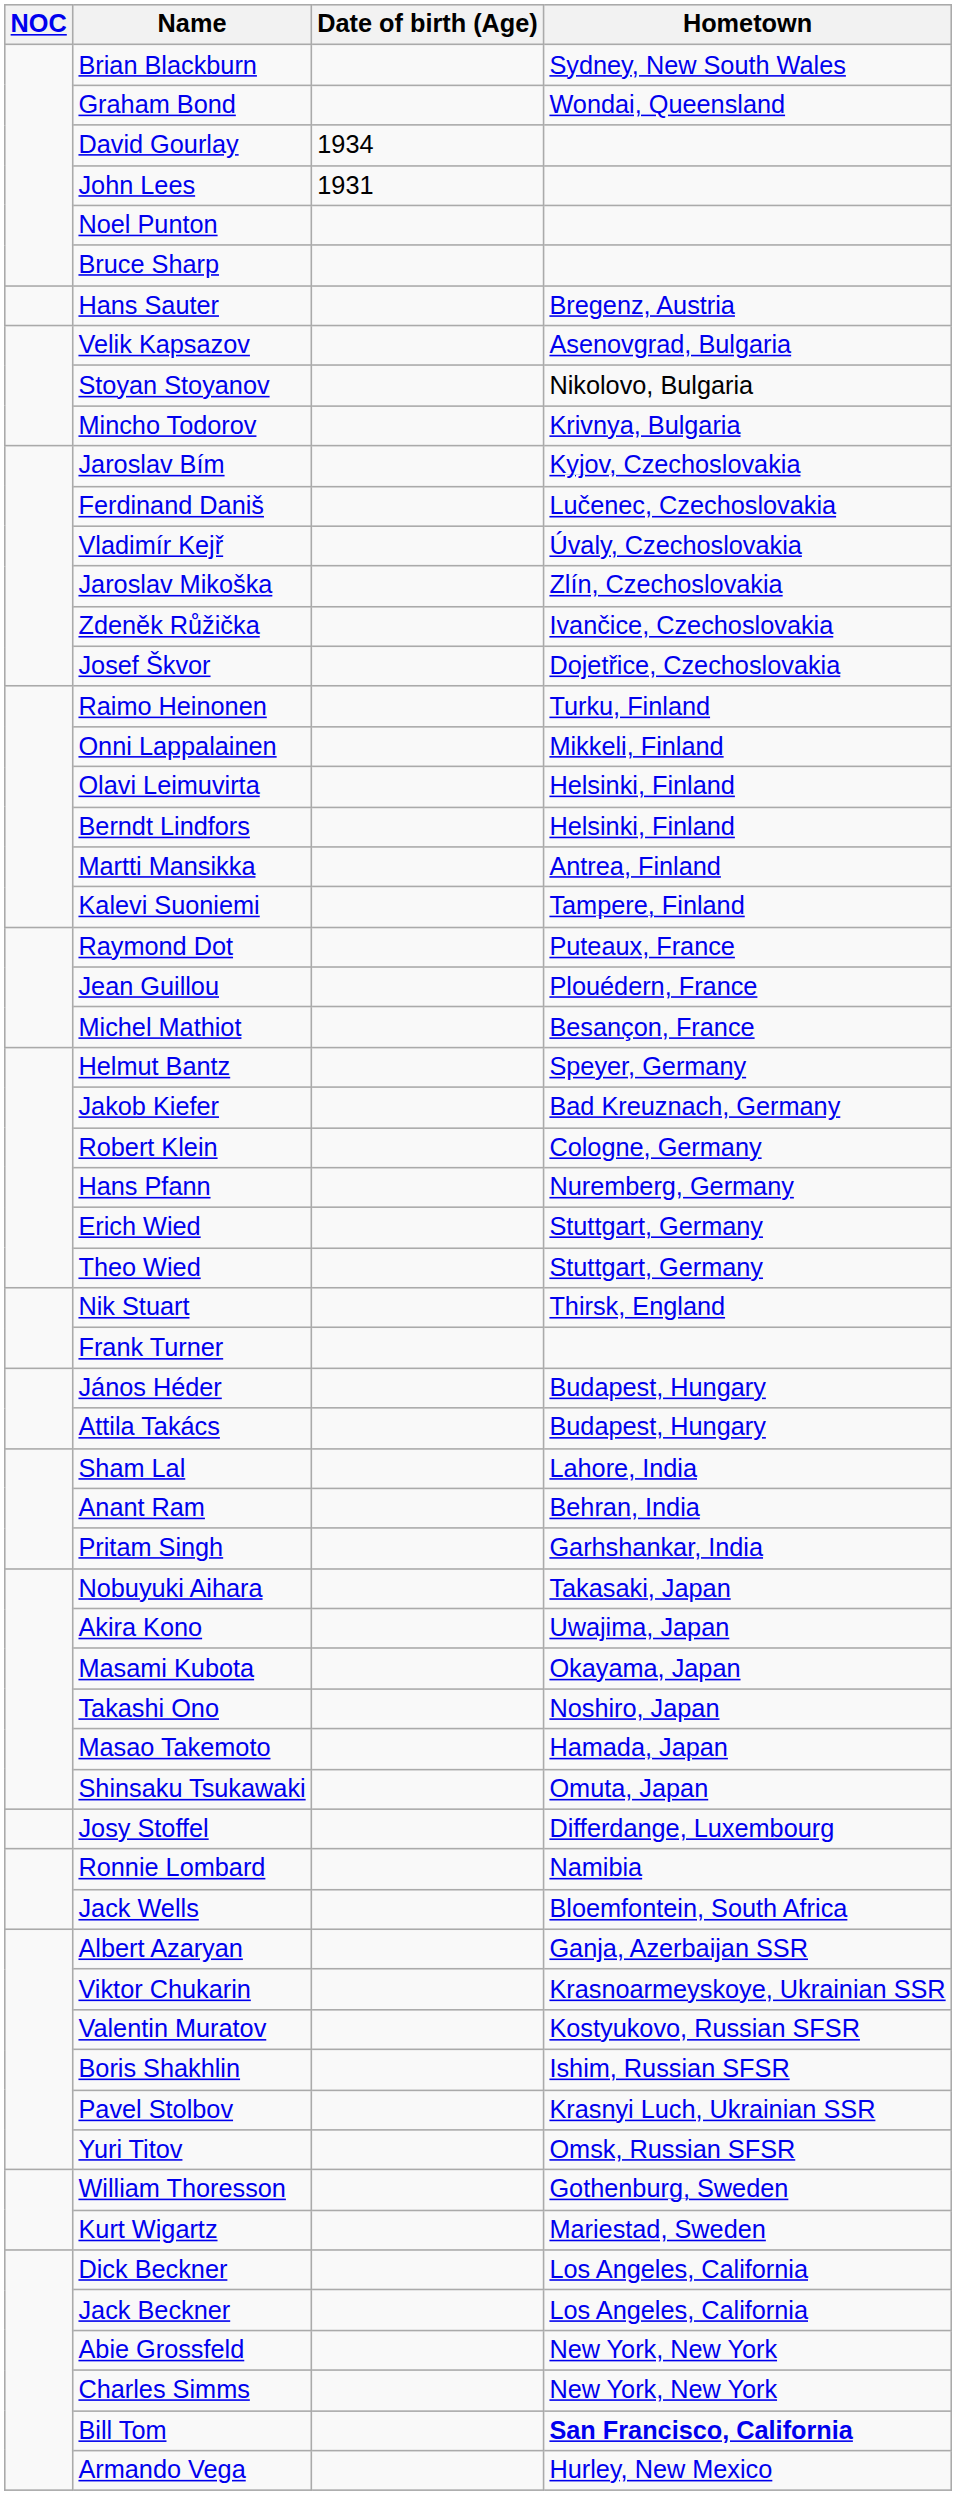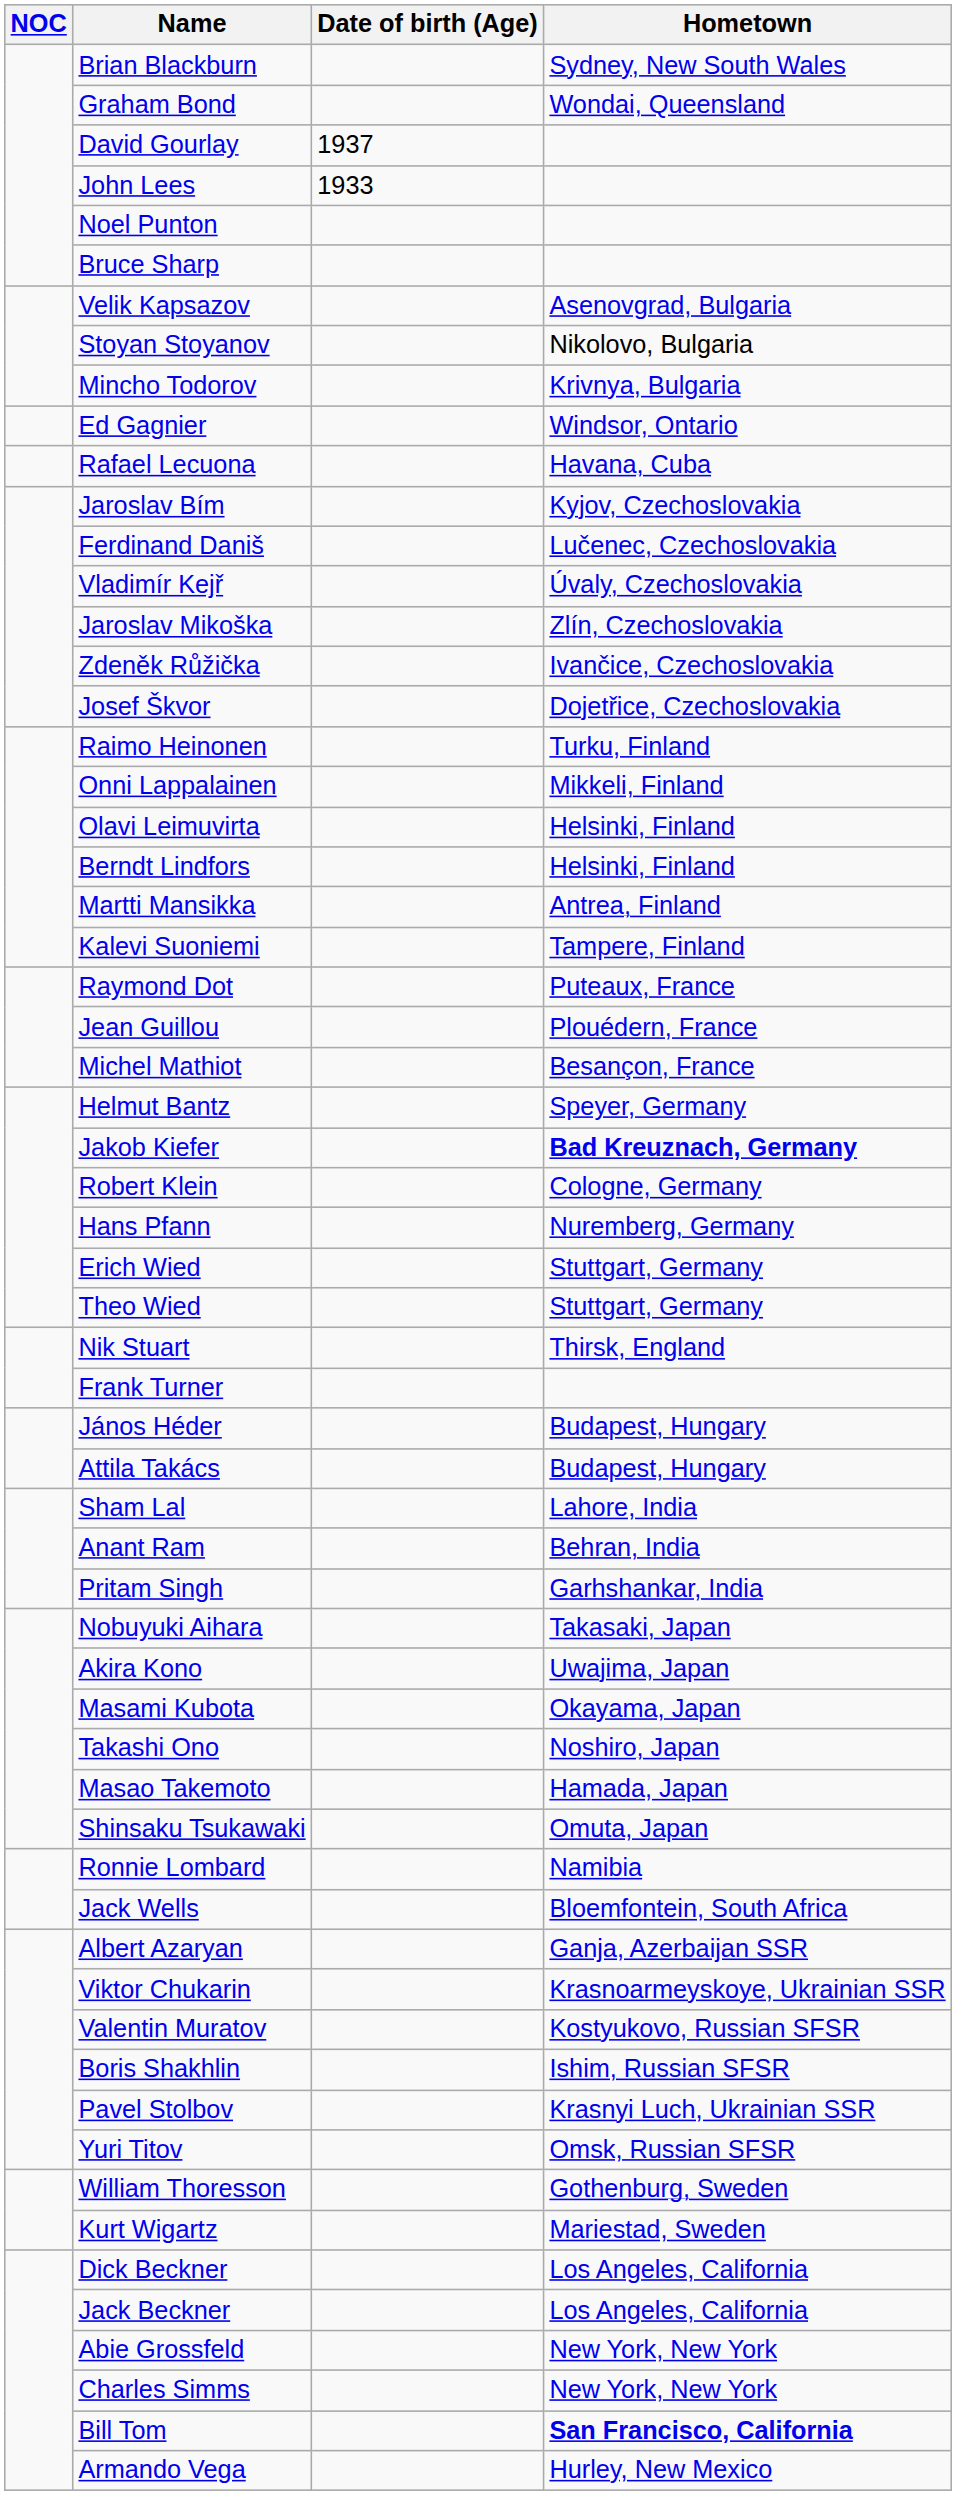 <table class="wikitable sortable">
 <tr>
 <th><a href='#'>NOC</a></th>
 <th>Name</th>
 <th>Date of birth (Age)</th>
 <th>Hometown</th>
 </tr>
 <tr>
 <td rowspan="6"></td>
 <td><a href='#'>Brian Blackburn</a></td>
 <td></td>
 <td><a href='#'>Sydney, New South Wales</a></td>
 </tr>
 <tr>
 <td><a href='#'>Graham Bond</a></td>
 <td></td>
 <td><a href='#'>Wondai, Queensland</a></td>
 </tr>
 <tr>
 <td><a href='#'>David Gourlay</a></td>
-<td>1934</td>
+<td>1937</td>
 <td></td>
 </tr>
 <tr>
 <td><a href='#'>John Lees</a></td>
-<td>1931</td>
+<td>1933</td>
 <td></td>
 </tr>
 <tr>
 <td><a href='#'>Noel Punton</a></td>
 <td></td>
 <td></td>
 </tr>
 <tr>
 <td><a href='#'>Bruce Sharp</a></td>
 <td></td>
 <td></td>
-</tr>
-<tr>
-<td></td>
-<td><a href='#'>Hans Sauter</a></td>
-<td></td>
-<td><a href='#'>Bregenz, Austria</a></td>
 </tr>
 <tr>
 <td rowspan="3"></td>
 <td><a href='#'>Velik Kapsazov</a></td>
 <td></td>
 <td><a href='#'>Asenovgrad, Bulgaria</a></td>
 </tr>
 <tr>
 <td><a href='#'>Stoyan Stoyanov</a></td>
 <td></td>
 <td>Nikolovo, Bulgaria</td>
 </tr>
 <tr>
 <td><a href='#'>Mincho Todorov</a></td>
 <td></td>
 <td><a href='#'>Krivnya, Bulgaria</a></td>
+</tr>
+<tr>
+<td></td>
+<td><a href='#'>Ed Gagnier</a></td>
+<td></td>
+<td><a href='#'>Windsor, Ontario</a></td>
+</tr>
+<tr>
+<td></td>
+<td><a href='#'>Rafael Lecuona</a></td>
+<td></td>
+<td><a href='#'>Havana, Cuba</a></td>
 </tr>
 <tr>
 <td rowspan="6"></td>
 <td><a href='#'>Jaroslav Bím</a></td>
 <td></td>
 <td><a href='#'>Kyjov, Czechoslovakia</a></td>
 </tr>
 <tr>
 <td><a href='#'>Ferdinand Daniš</a></td>
 <td></td>
 <td><a href='#'>Lučenec, Czechoslovakia</a></td>
 </tr>
 <tr>
 <td><a href='#'>Vladimír Kejř</a></td>
 <td></td>
 <td><a href='#'>Úvaly, Czechoslovakia</a></td>
 </tr>
 <tr>
 <td><a href='#'>Jaroslav Mikoška</a></td>
 <td></td>
 <td><a href='#'>Zlín, Czechoslovakia</a></td>
 </tr>
 <tr>
 <td><a href='#'>Zdeněk Růžička</a></td>
 <td></td>
 <td><a href='#'>Ivančice, Czechoslovakia</a></td>
 </tr>
 <tr>
 <td><a href='#'>Josef Škvor</a></td>
 <td></td>
 <td><a href='#'>Dojetřice, Czechoslovakia</a></td>
 </tr>
 <tr>
 <td rowspan="6"></td>
 <td><a href='#'>Raimo Heinonen</a></td>
 <td></td>
 <td><a href='#'>Turku, Finland</a></td>
 </tr>
 <tr>
 <td><a href='#'>Onni Lappalainen</a></td>
 <td></td>
 <td><a href='#'>Mikkeli, Finland</a></td>
 </tr>
 <tr>
 <td><a href='#'>Olavi Leimuvirta</a></td>
 <td></td>
 <td><a href='#'>Helsinki, Finland</a></td>
 </tr>
 <tr>
 <td><a href='#'>Berndt Lindfors</a></td>
 <td></td>
 <td><a href='#'>Helsinki, Finland</a></td>
 </tr>
 <tr>
 <td><a href='#'>Martti Mansikka</a></td>
 <td></td>
 <td><a href='#'>Antrea, Finland</a></td>
 </tr>
 <tr>
 <td><a href='#'>Kalevi Suoniemi</a></td>
 <td></td>
 <td><a href='#'>Tampere, Finland</a></td>
 </tr>
 <tr>
 <td rowspan="3"></td>
 <td><a href='#'>Raymond Dot</a></td>
 <td></td>
 <td><a href='#'>Puteaux, France</a></td>
 </tr>
 <tr>
 <td><a href='#'>Jean Guillou</a></td>
 <td></td>
 <td><a href='#'>Plouédern, France</a></td>
 </tr>
 <tr>
 <td><a href='#'>Michel Mathiot</a></td>
 <td></td>
 <td><a href='#'>Besançon, France</a></td>
 </tr>
 <tr>
 <td rowspan="6"></td>
 <td><a href='#'>Helmut Bantz</a></td>
 <td></td>
 <td><a href='#'>Speyer, Germany</a></td>
 </tr>
 <tr>
 <td><a href='#'>Jakob Kiefer</a></td>
 <td></td>
-<td><a href='#'>Bad Kreuznach, Germany</a></td>
+<td><strong><a href='#'>Bad Kreuznach, Germany</a></strong></td>
 </tr>
 <tr>
 <td><a href='#'>Robert Klein</a></td>
 <td></td>
 <td><a href='#'>Cologne, Germany</a></td>
 </tr>
 <tr>
 <td><a href='#'>Hans Pfann</a></td>
 <td></td>
 <td><a href='#'>Nuremberg, Germany</a></td>
 </tr>
 <tr>
 <td><a href='#'>Erich Wied</a></td>
 <td></td>
 <td><a href='#'>Stuttgart, Germany</a></td>
 </tr>
 <tr>
 <td><a href='#'>Theo Wied</a></td>
 <td></td>
 <td><a href='#'>Stuttgart, Germany</a></td>
 </tr>
 <tr>
 <td rowspan="2"></td>
 <td><a href='#'>Nik Stuart</a></td>
 <td></td>
 <td><a href='#'>Thirsk, England</a></td>
 </tr>
 <tr>
 <td><a href='#'>Frank Turner</a></td>
 <td></td>
 <td></td>
 </tr>
 <tr>
 <td rowspan="2"></td>
 <td><a href='#'>János Héder</a></td>
 <td></td>
 <td><a href='#'>Budapest, Hungary</a></td>
 </tr>
 <tr>
 <td><a href='#'>Attila Takács</a></td>
 <td></td>
 <td><a href='#'>Budapest, Hungary</a></td>
 </tr>
 <tr>
 <td rowspan="3"></td>
 <td><a href='#'>Sham Lal</a></td>
 <td></td>
 <td><a href='#'>Lahore, India</a></td>
 </tr>
 <tr>
 <td><a href='#'>Anant Ram</a></td>
 <td></td>
 <td><a href='#'>Behran, India</a></td>
 </tr>
 <tr>
 <td><a href='#'>Pritam Singh</a></td>
 <td></td>
 <td><a href='#'>Garhshankar, India</a></td>
 </tr>
 <tr>
 <td rowspan="6"></td>
 <td><a href='#'>Nobuyuki Aihara</a></td>
 <td></td>
 <td><a href='#'>Takasaki, Japan</a></td>
 </tr>
 <tr>
 <td><a href='#'>Akira Kono</a></td>
 <td></td>
 <td><a href='#'>Uwajima, Japan</a></td>
 </tr>
 <tr>
 <td><a href='#'>Masami Kubota</a></td>
 <td></td>
 <td><a href='#'>Okayama, Japan</a></td>
 </tr>
 <tr>
 <td><a href='#'>Takashi Ono</a></td>
 <td></td>
 <td><a href='#'>Noshiro, Japan</a></td>
 </tr>
 <tr>
 <td><a href='#'>Masao Takemoto</a></td>
 <td></td>
 <td><a href='#'>Hamada, Japan</a></td>
 </tr>
 <tr>
 <td><a href='#'>Shinsaku Tsukawaki</a></td>
 <td></td>
 <td><a href='#'>Omuta, Japan</a></td>
 </tr>
 <tr>
-<td></td>
-<td><a href='#'>Josy Stoffel</a></td>
-<td></td>
-<td><a href='#'>Differdange, Luxembourg</a></td>
-</tr>
-<tr>
 <td rowspan="2"></td>
 <td><a href='#'>Ronnie Lombard</a></td>
 <td></td>
 <td><a href='#'>Namibia</a></td>
 </tr>
 <tr>
 <td><a href='#'>Jack Wells</a></td>
 <td></td>
 <td><a href='#'>Bloemfontein, South Africa</a></td>
 </tr>
 <tr>
 <td rowspan="6"></td>
 <td><a href='#'>Albert Azaryan</a></td>
 <td></td>
 <td><a href='#'>Ganja, Azerbaijan SSR</a></td>
 </tr>
 <tr>
 <td><a href='#'>Viktor Chukarin</a></td>
 <td></td>
 <td><a href='#'>Krasnoarmeyskoye, Ukrainian SSR</a></td>
 </tr>
 <tr>
 <td><a href='#'>Valentin Muratov</a></td>
 <td></td>
 <td><a href='#'>Kostyukovo, Russian SFSR</a></td>
 </tr>
 <tr>
 <td><a href='#'>Boris Shakhlin</a></td>
 <td></td>
 <td><a href='#'>Ishim, Russian SFSR</a></td>
 </tr>
 <tr>
 <td><a href='#'>Pavel Stolbov</a></td>
 <td></td>
 <td><a href='#'>Krasnyi Luch, Ukrainian SSR</a></td>
 </tr>
 <tr>
 <td><a href='#'>Yuri Titov</a></td>
 <td></td>
 <td><a href='#'>Omsk, Russian SFSR</a></td>
 </tr>
 <tr>
 <td rowspan="2"></td>
 <td><a href='#'>William Thoresson</a></td>
 <td></td>
 <td><a href='#'>Gothenburg, Sweden</a></td>
 </tr>
 <tr>
 <td><a href='#'>Kurt Wigartz</a></td>
 <td></td>
 <td><a href='#'>Mariestad, Sweden</a></td>
 </tr>
 <tr>
 <td rowspan="6"></td>
 <td><a href='#'>Dick Beckner</a></td>
 <td></td>
 <td><a href='#'>Los Angeles, California</a></td>
 </tr>
 <tr>
 <td><a href='#'>Jack Beckner</a></td>
 <td></td>
 <td><a href='#'>Los Angeles, California</a></td>
 </tr>
 <tr>
 <td><a href='#'>Abie Grossfeld</a></td>
 <td></td>
 <td><a href='#'>New York, New York</a></td>
 </tr>
 <tr>
 <td><a href='#'>Charles Simms</a></td>
 <td></td>
 <td><a href='#'>New York, New York</a></td>
 </tr>
 <tr>
 <td><a href='#'>Bill Tom</a></td>
 <td></td>
 <td><strong><a href='#'>San Francisco, California</a></strong></td>
 </tr>
 <tr>
 <td><a href='#'>Armando Vega</a></td>
 <td></td>
 <td><a href='#'>Hurley, New Mexico</a></td>
 </tr>
 </table>
